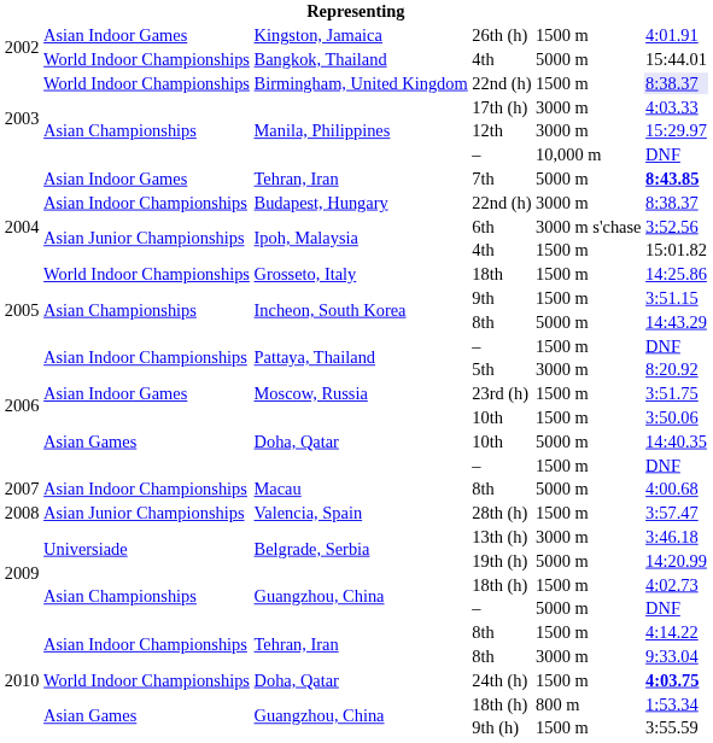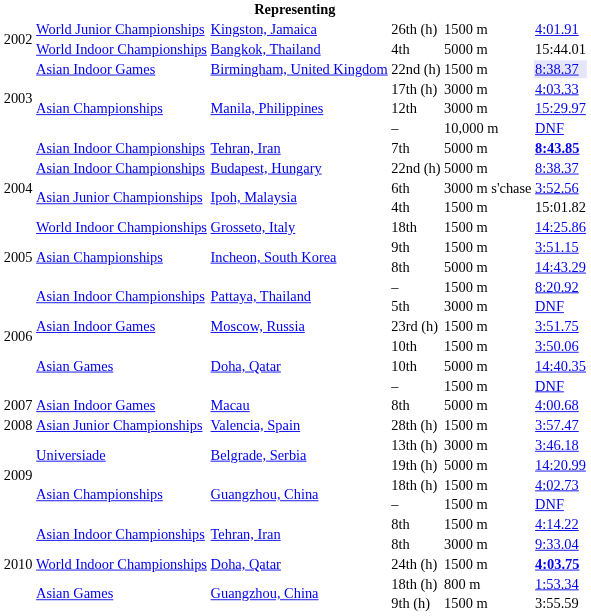 <table>
 <tr>
 <th colspan="6">Representing </th>
 </tr>
 <tr>
 <td rowspan=2>2002</td>
-<td><a href='#'>Asian Indoor Games</a></td>
+<td><a href='#'>World Junior Championships</a></td>
 <td><a href='#'>Kingston, Jamaica</a></td>
 <td>26th (h)</td>
 <td>1500 m</td>
 <td><a href='#'>4:01.91</a></td>
 </tr>
 <tr>
 <td><a href='#'>World Indoor Championships</a></td>
 <td><a href='#'>Bangkok, Thailand</a></td>
 <td>4th</td>
 <td>5000 m</td>
 <td>15:44.01</td>
 </tr>
 <tr>
 <td rowspan=4>2003</td>
-<td><a href='#'>World Indoor Championships</a></td>
+<td><a href='#'>Asian Indoor Games</a></td>
 <td><a href='#'>Birmingham, United Kingdom</a></td>
 <td>22nd (h)</td>
 <td>1500 m</td>
 <td style="background: lavender;"><a href='#'>8:38.37</a></td>
 </tr>
 <tr>
 <td rowspan=3><a href='#'>Asian Championships</a></td>
 <td rowspan=3><a href='#'>Manila, Philippines</a></td>
 <td>17th (h)</td>
 <td>3000 m</td>
 <td><a href='#'>4:03.33</a></td>
 </tr>
 <tr>
 <td>12th</td>
 <td>3000 m</td>
 <td><a href='#'>15:29.97</a></td>
 </tr>
 <tr>
 <td>–</td>
 <td>10,000 m</td>
 <td><a href='#'>DNF</a></td>
 </tr>
 <tr>
 <td rowspan=5>2004</td>
-<td><a href='#'>Asian Indoor Games</a></td>
+<td><a href='#'>Asian Indoor Championships</a></td>
 <td><a href='#'>Tehran, Iran</a></td>
 <td>7th</td>
 <td>5000 m</td>
 <td><strong><a href='#'>8:43.85</a></strong></td>
 </tr>
 <tr>
 <td><a href='#'>Asian Indoor Championships</a></td>
 <td><a href='#'>Budapest, Hungary</a></td>
 <td>22nd (h)</td>
-<td>3000 m</td>
+<td>5000 m</td>
 <td><a href='#'>8:38.37</a></td>
 </tr>
 <tr>
 <td rowspan=2><a href='#'>Asian Junior Championships</a></td>
 <td rowspan=2><a href='#'>Ipoh, Malaysia</a></td>
 <td>6th</td>
 <td>3000 m s'chase</td>
 <td><a href='#'>3:52.56</a></td>
 </tr>
 <tr>
 <td>4th</td>
 <td>1500 m</td>
 <td>15:01.82</td>
 </tr>
 <tr>
 <td><a href='#'>World Indoor Championships</a></td>
 <td><a href='#'>Grosseto, Italy</a></td>
 <td>18th</td>
 <td>1500 m</td>
 <td><a href='#'>14:25.86</a></td>
 </tr>
 <tr>
 <td rowspan=2>2005</td>
 <td rowspan=2><a href='#'>Asian Championships</a></td>
 <td rowspan=2><a href='#'>Incheon, South Korea</a></td>
 <td>9th</td>
 <td>1500 m</td>
 <td><a href='#'>3:51.15</a></td>
 </tr>
 <tr>
 <td>8th</td>
 <td>5000 m</td>
 <td><a href='#'>14:43.29</a></td>
 </tr>
 <tr>
 <td rowspan=6>2006</td>
 <td rowspan=2><a href='#'>Asian Indoor Championships</a></td>
 <td rowspan=2><a href='#'>Pattaya, Thailand</a></td>
 <td>–</td>
 <td>1500 m</td>
-<td><a href='#'>DNF</a></td>
+<td><a href='#'>8:20.92</a></td>
 </tr>
 <tr>
 <td>5th</td>
 <td>3000 m</td>
-<td><a href='#'>8:20.92</a></td>
+<td><a href='#'>DNF</a></td>
 </tr>
 <tr>
 <td><a href='#'>Asian Indoor Games</a></td>
 <td><a href='#'>Moscow, Russia</a></td>
 <td>23rd (h)</td>
 <td>1500 m</td>
 <td><a href='#'>3:51.75</a></td>
 </tr>
 <tr>
 <td rowspan=3><a href='#'>Asian Games</a></td>
 <td rowspan=3><a href='#'>Doha, Qatar</a></td>
 <td>10th</td>
 <td>1500 m</td>
 <td><a href='#'>3:50.06</a></td>
 </tr>
 <tr>
 <td>10th</td>
 <td>5000 m</td>
 <td><a href='#'>14:40.35</a></td>
 </tr>
 <tr>
 <td>–</td>
 <td>1500 m</td>
 <td><a href='#'>DNF</a></td>
 </tr>
 <tr>
 <td>2007</td>
-<td><a href='#'>Asian Indoor Championships</a></td>
+<td><a href='#'>Asian Indoor Games</a></td>
 <td><a href='#'>Macau</a></td>
 <td>8th</td>
 <td>5000 m</td>
 <td><a href='#'>4:00.68</a></td>
 </tr>
 <tr>
 <td>2008</td>
 <td><a href='#'>Asian Junior Championships</a></td>
 <td><a href='#'>Valencia, Spain</a></td>
 <td>28th (h)</td>
 <td>1500 m</td>
 <td><a href='#'>3:57.47</a></td>
 </tr>
 <tr>
 <td rowspan=4>2009</td>
 <td rowspan=2><a href='#'>Universiade</a></td>
 <td rowspan=2><a href='#'>Belgrade, Serbia</a></td>
 <td>13th (h)</td>
 <td>3000 m</td>
 <td><a href='#'>3:46.18</a></td>
 </tr>
 <tr>
 <td>19th (h)</td>
 <td>5000 m</td>
 <td><a href='#'>14:20.99</a></td>
 </tr>
 <tr>
 <td rowspan=2><a href='#'>Asian Championships</a></td>
 <td rowspan=2><a href='#'>Guangzhou, China</a></td>
 <td>18th (h)</td>
 <td>1500 m</td>
 <td><a href='#'>4:02.73</a></td>
 </tr>
 <tr>
 <td>–</td>
-<td>5000 m</td>
+<td>1500 m</td>
 <td><a href='#'>DNF</a></td>
 </tr>
 <tr>
 <td rowspan=5>2010</td>
 <td rowspan=2><a href='#'>Asian Indoor Championships</a></td>
 <td rowspan=2><a href='#'>Tehran, Iran</a></td>
 <td>8th</td>
 <td>1500 m</td>
 <td><a href='#'>4:14.22</a></td>
 </tr>
 <tr>
 <td>8th</td>
 <td>3000 m</td>
 <td><a href='#'>9:33.04</a></td>
 </tr>
 <tr>
 <td><a href='#'>World Indoor Championships</a></td>
 <td><a href='#'>Doha, Qatar</a></td>
 <td>24th (h)</td>
 <td>1500 m</td>
 <td><strong><a href='#'>4:03.75</a></strong></td>
 </tr>
 <tr>
 <td rowspan=2><a href='#'>Asian Games</a></td>
 <td rowspan=2><a href='#'>Guangzhou, China</a></td>
 <td>18th (h)</td>
 <td>800 m</td>
 <td><a href='#'>1:53.34</a></td>
 </tr>
 <tr>
 <td>9th (h)</td>
 <td>1500 m</td>
 <td>3:55.59</td>
 </tr>
 </table>
